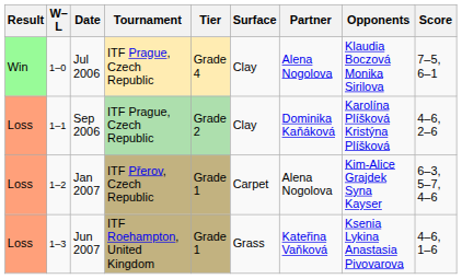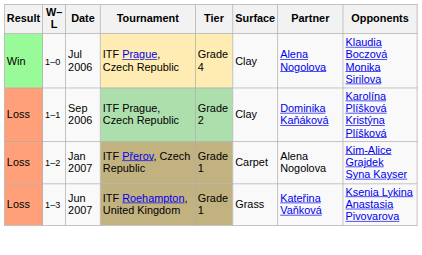 <table class="sortable wikitable">
 <tr>
 <th>Result</th>
 <th class="unsortable">W–L</th>
 <th>Date</th>
 <th>Tournament</th>
 <th>Tier</th>
 <th>Surface</th>
 <th>Partner</th>
 <th>Opponents</th>
-<th class="unsortable">Score</th>
 </tr>
 <tr>
 <td bgcolor="98fb98">Win</td>
 <td><small>1–0</small></td>
 <td>Jul 2006</td>
 <td style="background:#ffecb2;">ITF <a href='#'>Prague</a>, Czech Republic</td>
 <td style="background:#ffecb2;">Grade 4</td>
 <td>Clay</td>
 <td> <a href='#'>Alena Nogolova</a></td>
 <td> <a href='#'>Klaudia Boczová</a> <br>  <a href='#'>Monika Sirilova</a></td>
-<td>7–5, 6–1</td>
 </tr>
 <tr>
 <td bgcolor="ffa07a">Loss</td>
 <td><small>1–1</small></td>
 <td>Sep 2006</td>
 <td style="background:#addfad;">ITF Prague, Czech Republic</td>
 <td style="background:#addfad;">Grade 2</td>
 <td>Clay</td>
 <td> <a href='#'>Dominika Kaňáková</a></td>
 <td> <a href='#'>Karolína Plíšková</a> <br>  <a href='#'>Kristýna Plíšková</a></td>
-<td>4–6, 2–6</td>
 </tr>
 <tr>
 <td bgcolor="ffa07a">Loss</td>
 <td><small>1–2</small></td>
 <td>Jan 2007</td>
 <td style="background:#c2b280;">ITF <a href='#'>Přerov</a>, Czech Republic</td>
 <td style="background:#c2b280;">Grade 1</td>
 <td>Carpet</td>
 <td> Alena Nogolova</td>
 <td> <a href='#'>Kim-Alice Grajdek</a> <br>  <a href='#'>Syna Kayser</a></td>
-<td>6–3, 5–7, 4–6</td>
 </tr>
 <tr>
 <td bgcolor="ffa07a">Loss</td>
 <td><small>1–3</small></td>
 <td>Jun 2007</td>
 <td style="background:#c2b280;">ITF <a href='#'>Roehampton</a>, United Kingdom</td>
 <td style="background:#c2b280;">Grade 1</td>
 <td>Grass</td>
 <td> <a href='#'>Kateřina Vaňková</a></td>
 <td> <a href='#'>Ksenia Lykina</a> <br>  <a href='#'>Anastasia Pivovarova</a></td>
-<td>4–6, 1–6</td>
 </tr>
 </table>
